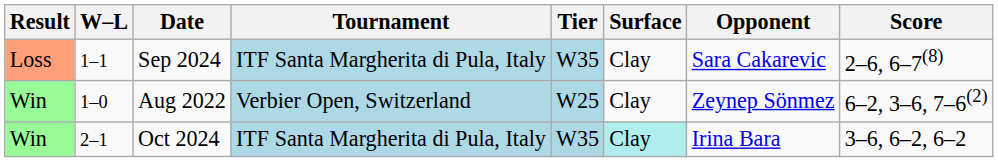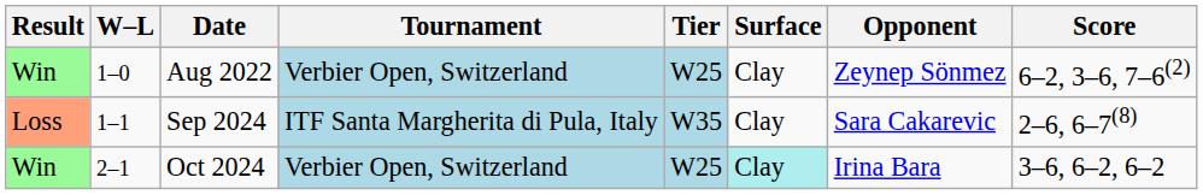 <table class="sortable wikitable">
 <tr>
 <th>Result</th>
 <th class="unsortable">W–L</th>
 <th>Date</th>
 <th>Tournament</th>
 <th>Tier</th>
 <th>Surface</th>
 <th>Opponent</th>
 <th class="unsortable">Score</th>
+</tr>
+<tr>
+<td style="background:#98fb98;">Win</td>
+<td><small>1–0</small></td>
+<td>Aug 2022</td>
+<td style="background:lightblue;">Verbier Open, Switzerland</td>
+<td style="background:lightblue;">W25</td>
+<td>Clay</td>
+<td> <a href='#'>Zeynep Sönmez</a></td>
+<td>6–2, 3–6, 7–6<sup>(2)</sup></td>
 </tr>
 <tr>
 <td style="background:#ffa07a;">Loss</td>
 <td><small>1–1</small></td>
 <td>Sep 2024</td>
 <td style="background:lightblue;">ITF Santa Margherita di Pula, Italy</td>
 <td style="background:lightblue;">W35</td>
 <td>Clay</td>
 <td> <a href='#'>Sara Cakarevic</a></td>
 <td>2–6, 6–7<sup>(8)</sup></td>
 </tr>
 <tr>
 <td style="background:#98fb98;">Win</td>
-<td><small>1–0</small></td>
-<td>Aug 2022</td>
+<td><small>2–1</small></td>
+<td>Oct 2024</td>
 <td style="background:lightblue;">Verbier Open, Switzerland</td>
 <td style="background:lightblue;">W25</td>
-<td>Clay</td>
-<td> <a href='#'>Zeynep Sönmez</a></td>
-<td>6–2, 3–6, 7–6<sup>(2)</sup></td>
-</tr>
-<tr>
-<td style="background:#98fb98;">Win</td>
-<td><small>2–1</small></td>
-<td>Oct 2024</td>
-<td style="background:lightblue;">ITF Santa Margherita di Pula, Italy</td>
-<td style="background:lightblue;">W35</td>
 <td style="background: paleturquoise;">Clay</td>
 <td> <a href='#'>Irina Bara</a></td>
 <td>3–6, 6–2, 6–2</td>
 </tr>
 </table>
